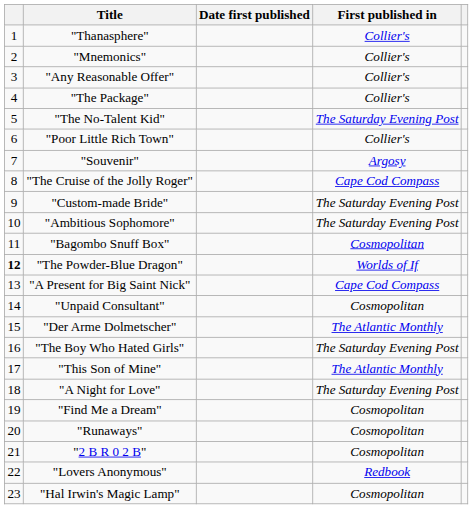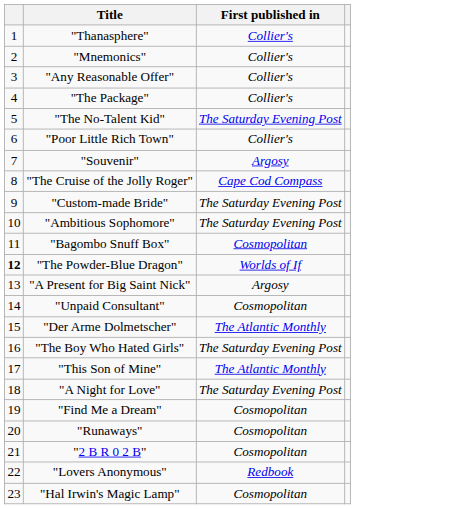 <table class="wikitable sortable" style="text-align:center">
 <tr>
 <th scope="col"></th>
 <th scope="col">Title</th>
-<th scope="col">Date first published</th>
 <th scope="col">First published in</th>
 <th></th>
 </tr>
 <tr>
 <td>1</td>
 <td>"Thanasphere"</td>
-<td></td>
 <td><em><a href='#'>Collier's</a></em></td>
 <td></td>
 </tr>
 <tr>
 <td>2</td>
 <td>"Mnemonics"</td>
-<td></td>
 <td><em>Collier's</em></td>
 <td></td>
 </tr>
 <tr>
 <td>3</td>
 <td>"Any Reasonable Offer"</td>
-<td></td>
 <td><em>Collier's</em></td>
 <td></td>
 </tr>
 <tr>
 <td>4</td>
 <td>"The Package"</td>
-<td></td>
 <td><em>Collier's</em></td>
 <td></td>
 </tr>
 <tr>
 <td>5</td>
 <td>"The No-Talent Kid"</td>
-<td></td>
 <td><em><a href='#'>The Saturday Evening Post</a></em></td>
 <td></td>
 </tr>
 <tr>
 <td>6</td>
 <td>"Poor Little Rich Town"</td>
-<td></td>
 <td><em>Collier's</em></td>
 <td></td>
 </tr>
 <tr>
 <td>7</td>
 <td>"Souvenir"</td>
-<td></td>
 <td><em><a href='#'>Argosy</a></em></td>
 <td></td>
 </tr>
 <tr>
 <td>8</td>
 <td>"The Cruise of the Jolly Roger"</td>
-<td></td>
 <td><em><a href='#'>Cape Cod Compass</a></em></td>
 <td></td>
 </tr>
 <tr>
 <td>9</td>
 <td>"Custom-made Bride"</td>
-<td></td>
 <td><em>The Saturday Evening Post</em></td>
 <td></td>
 </tr>
 <tr>
 <td>10</td>
 <td>"Ambitious Sophomore"</td>
-<td></td>
 <td><em>The Saturday Evening Post</em></td>
 <td></td>
 </tr>
 <tr>
 <td>11</td>
 <td>"Bagombo Snuff Box"</td>
-<td></td>
 <td><em><a href='#'>Cosmopolitan</a></em></td>
 <td></td>
 </tr>
 <tr>
 <td><strong>12</strong></td>
 <td>"The Powder-Blue Dragon"</td>
-<td></td>
 <td><em><a href='#'>Worlds of If</a></em></td>
 <td></td>
 </tr>
 <tr>
 <td>13</td>
 <td>"A Present for Big Saint Nick"</td>
-<td></td>
-<td><em><a href='#'>Cape Cod Compass</a></em></td>
+<td><em>Argosy</em></td>
 <td></td>
 </tr>
 <tr>
 <td>14</td>
 <td>"Unpaid Consultant"</td>
-<td></td>
 <td><em>Cosmopolitan</em></td>
 <td></td>
 </tr>
 <tr>
 <td>15</td>
 <td>"Der Arme Dolmetscher"</td>
-<td></td>
 <td><em><a href='#'>The Atlantic Monthly</a></em></td>
 <td></td>
 </tr>
 <tr>
 <td>16</td>
 <td>"The Boy Who Hated Girls"</td>
-<td></td>
 <td><em>The Saturday Evening Post</em></td>
 <td></td>
 </tr>
 <tr>
 <td>17</td>
 <td>"This Son of Mine"</td>
-<td></td>
 <td><em><a href='#'>The Atlantic Monthly</a></em></td>
 <td></td>
 </tr>
 <tr>
 <td>18</td>
 <td>"A Night for Love"</td>
-<td></td>
 <td><em>The Saturday Evening Post</em></td>
 <td></td>
 </tr>
 <tr>
 <td>19</td>
 <td>"Find Me a Dream"</td>
-<td></td>
 <td><em>Cosmopolitan</em></td>
 <td></td>
 </tr>
 <tr>
 <td>20</td>
 <td>"Runaways"</td>
-<td></td>
 <td><em>Cosmopolitan</em></td>
 <td></td>
 </tr>
 <tr>
 <td>21</td>
 <td>"<a href='#'>2 B R 0 2 B</a>"</td>
-<td></td>
 <td><em>Cosmopolitan</em></td>
 <td></td>
 </tr>
 <tr>
 <td>22</td>
 <td>"Lovers Anonymous"</td>
-<td></td>
 <td><em><a href='#'>Redbook</a></em></td>
 <td></td>
 </tr>
 <tr>
 <td>23</td>
 <td>"Hal Irwin's Magic Lamp"</td>
-<td></td>
 <td><em>Cosmopolitan</em></td>
 <td></td>
 </tr>
 </table>
